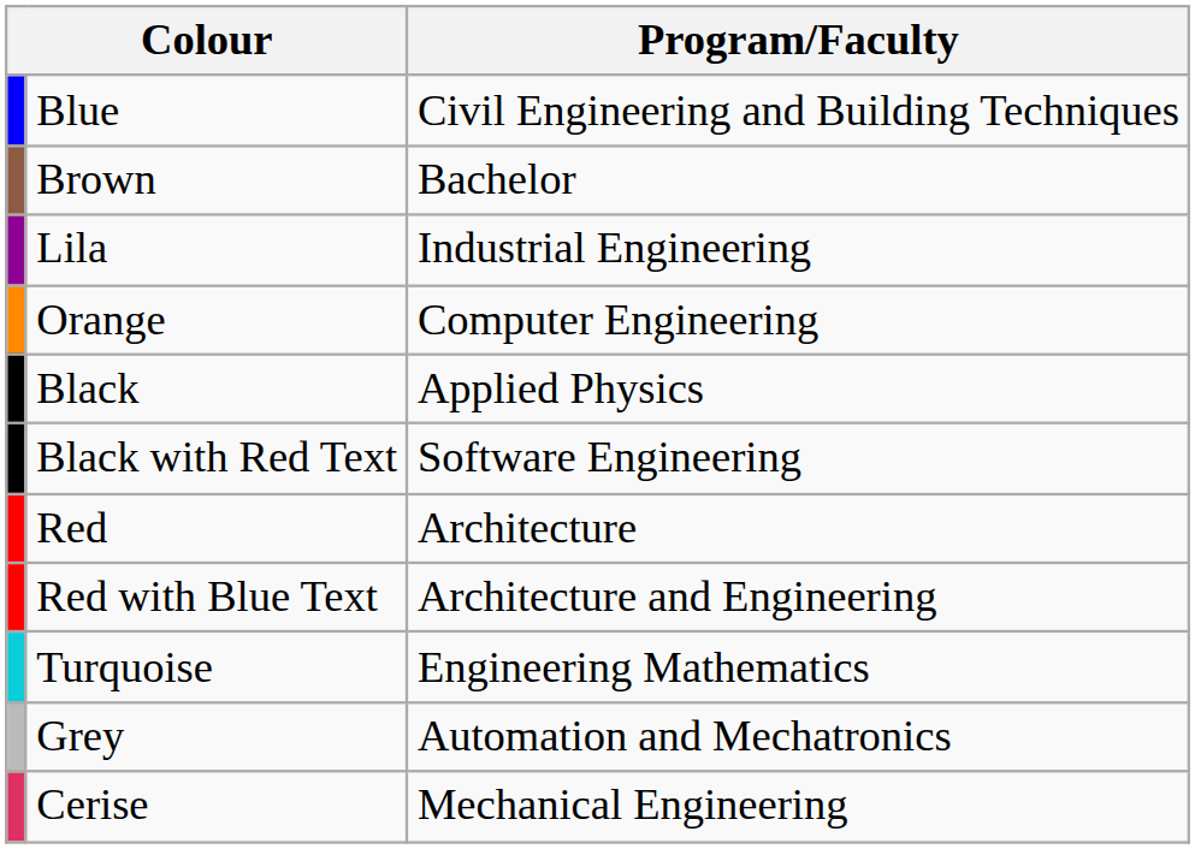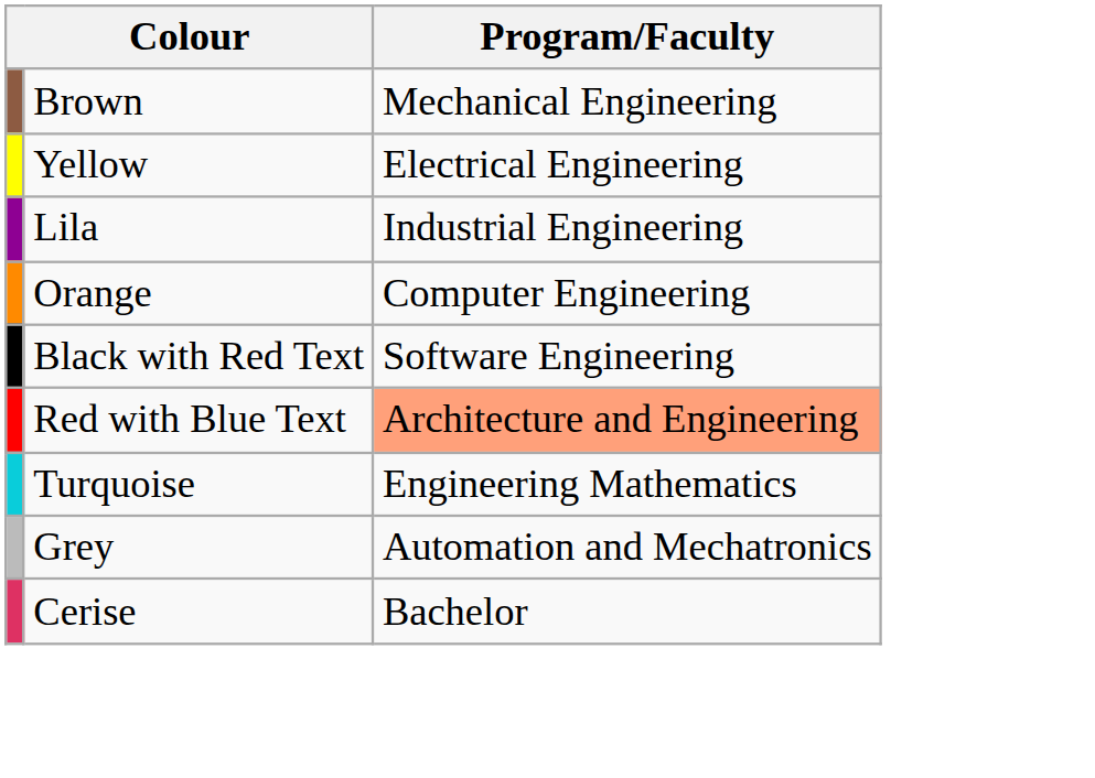 <table class=wikitable>
 <tr>
 <th colspan="2">Colour</th>
 <th>Program/Faculty</th>
 </tr>
 <tr>
-<td style="background:#0000FF"></td>
-<td>Blue</td>
-<td>Civil Engineering and Building Techniques</td>
+<td style="background:#8d5b42"></td>
+<td>Brown</td>
+<td>Mechanical Engineering</td>
 </tr>
 <tr>
-<td style="background:#8d5b42"></td>
-<td>Brown</td>
-<td>Bachelor</td>
+<td style="background:#FFFF00"></td>
+<td>Yellow</td>
+<td>Electrical Engineering</td>
 </tr>
 <tr>
 <td style="background:#8e0093"></td>
 <td>Lila</td>
 <td>Industrial Engineering</td>
 </tr>
 <tr>
 <td style="background:#ff8a00"></td>
 <td>Orange</td>
 <td>Computer Engineering</td>
 </tr>
 <tr>
 <td style="background:#000000"></td>
-<td>Black</td>
-<td>Applied Physics</td>
-</tr>
-<tr>
-<td style="background:#000000"></td>
 <td>Black with  Red Text</td>
 <td>Software Engineering</td>
 </tr>
 <tr>
 <td style="background:#FF0000"></td>
-<td>Red</td>
-<td>Architecture</td>
-</tr>
-<tr>
-<td style="background:#FF0000"></td>
 <td>Red with  Blue Text</td>
-<td>Architecture and Engineering</td>
+<td style="background: lightsalmon;">Architecture and Engineering</td>
 </tr>
 <tr>
 <td style="background:#09CDDA"></td>
 <td>Turquoise</td>
 <td>Engineering Mathematics</td>
 </tr>
 <tr>
 <td style="background:#bbbbbb"></td>
 <td>Grey</td>
 <td>Automation and Mechatronics</td>
 </tr>
 <tr>
 <td style="background:#de3163"></td>
 <td>Cerise</td>
-<td>Mechanical Engineering</td>
+<td>Bachelor</td>
 </tr>
 </table>
